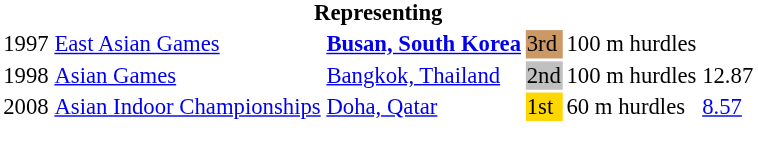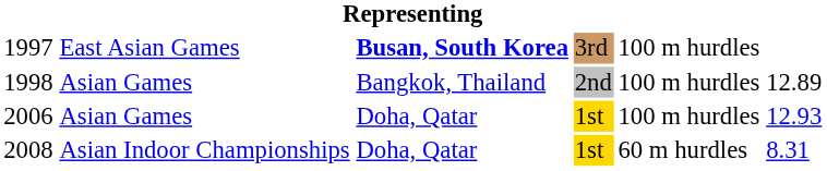 <table>
 <tr>
 <th colspan="6">Representing </th>
 </tr>
 <tr>
 <td>1997</td>
 <td><a href='#'>East Asian Games</a></td>
 <td><strong><a href='#'>Busan, South Korea</a></strong></td>
 <td bgcolor="cc9966">3rd</td>
 <td>100 m hurdles</td>
 <td></td>
 </tr>
 <tr>
 <td>1998</td>
 <td><a href='#'>Asian Games</a></td>
 <td><a href='#'>Bangkok, Thailand</a></td>
 <td bgcolor="silver">2nd</td>
 <td>100 m hurdles</td>
-<td>12.87</td>
+<td>12.89</td>
+</tr>
+<tr>
+<td>2006</td>
+<td><a href='#'>Asian Games</a></td>
+<td><a href='#'>Doha, Qatar</a></td>
+<td bgcolor="gold">1st</td>
+<td>100 m hurdles</td>
+<td><a href='#'>12.93</a></td>
 </tr>
 <tr>
 <td>2008</td>
 <td><a href='#'>Asian Indoor Championships</a></td>
 <td><a href='#'>Doha, Qatar</a></td>
 <td bgcolor="gold">1st</td>
 <td>60 m hurdles</td>
-<td><a href='#'>8.57</a></td>
+<td><a href='#'>8.31</a></td>
 </tr>
 </table>
